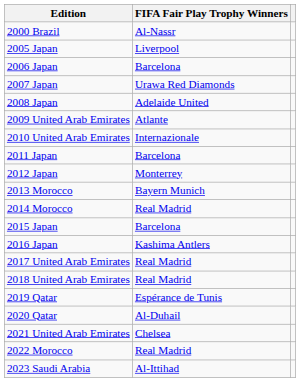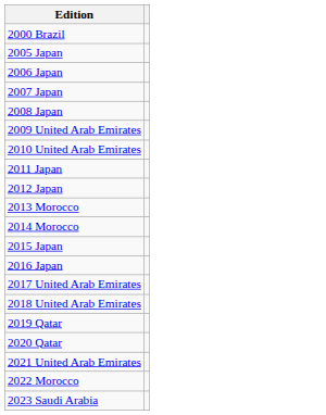 <table class="wikitable plainrowheaders sortable">
 <tr>
 <th scope="col">Edition</th>
-<th scope="col">FIFA Fair Play Trophy Winners</th>
 <th class="unsortable"></th>
 </tr>
 <tr>
 <td scope="row"><a href='#'>2000 Brazil</a></td>
-<td> <a href='#'>Al-Nassr</a></td>
 <td></td>
 </tr>
 <tr>
 <td scope="row"><a href='#'>2005 Japan</a></td>
-<td> <a href='#'>Liverpool</a></td>
 <td></td>
 </tr>
 <tr>
 <td scope="row"><a href='#'>2006 Japan</a></td>
-<td> <a href='#'>Barcelona</a></td>
 <td></td>
 </tr>
 <tr>
 <td scope="row"><a href='#'>2007 Japan</a></td>
-<td> <a href='#'>Urawa Red Diamonds</a></td>
 <td></td>
 </tr>
 <tr>
 <td scope="row"><a href='#'>2008 Japan</a></td>
-<td> <a href='#'>Adelaide United</a></td>
 <td></td>
 </tr>
 <tr>
 <td scope="row"><a href='#'>2009 United Arab Emirates</a></td>
-<td> <a href='#'>Atlante</a></td>
 <td></td>
 </tr>
 <tr>
 <td scope="row"><a href='#'>2010 United Arab Emirates</a></td>
-<td> <a href='#'>Internazionale</a></td>
 <td></td>
 </tr>
 <tr>
 <td scope="row"><a href='#'>2011 Japan</a></td>
-<td> <a href='#'>Barcelona</a></td>
 <td></td>
 </tr>
 <tr>
 <td scope="row"><a href='#'>2012 Japan</a></td>
-<td> <a href='#'>Monterrey</a></td>
 <td></td>
 </tr>
 <tr>
 <td scope="row"><a href='#'>2013 Morocco</a></td>
-<td> <a href='#'>Bayern Munich</a></td>
 <td></td>
 </tr>
 <tr>
 <td scope="row"><a href='#'>2014 Morocco</a></td>
-<td> <a href='#'>Real Madrid</a></td>
 <td></td>
 </tr>
 <tr>
 <td scope="row"><a href='#'>2015 Japan</a></td>
-<td> <a href='#'>Barcelona</a></td>
 <td></td>
 </tr>
 <tr>
 <td scope="row"><a href='#'>2016 Japan</a></td>
-<td> <a href='#'>Kashima Antlers</a></td>
 <td></td>
 </tr>
 <tr>
 <td scope="row"><a href='#'>2017 United Arab Emirates</a></td>
-<td> <a href='#'>Real Madrid</a></td>
 <td></td>
 </tr>
 <tr>
 <td scope="row"><a href='#'>2018 United Arab Emirates</a></td>
-<td> <a href='#'>Real Madrid</a></td>
 <td></td>
 </tr>
 <tr>
 <td scope="row"><a href='#'>2019 Qatar</a></td>
-<td> <a href='#'>Espérance de Tunis</a></td>
 <td></td>
 </tr>
 <tr>
 <td scope="row"><a href='#'>2020 Qatar</a></td>
-<td> <a href='#'>Al-Duhail</a></td>
 <td></td>
 </tr>
 <tr>
 <td scope="row"><a href='#'>2021 United Arab Emirates</a></td>
-<td> <a href='#'>Chelsea</a></td>
 <td></td>
 </tr>
 <tr>
 <td scope="row"><a href='#'>2022 Morocco</a></td>
-<td> <a href='#'>Real Madrid</a></td>
 <td></td>
 </tr>
 <tr>
 <td><a href='#'>2023 Saudi Arabia</a></td>
-<td> <a href='#'>Al-Ittihad</a></td>
 <td></td>
 </tr>
 </table>
